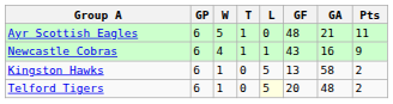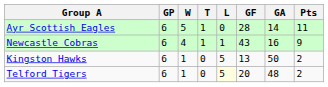 <table class="wikitable">
 <tr>
 <th width="40%">Group A</th>
 <th width="5%">GP</th>
 <th width="5%">W</th>
 <th width="5%">T</th>
 <th width="5%">L</th>
 <th width="7.5%">GF</th>
 <th width="7.5%">GA</th>
 <th width="7.5%">Pts</th>
 </tr>
 <tr bgcolor="#CCFFCC">
 <td><a href='#'>Ayr Scottish Eagles</a></td>
 <td>6</td>
 <td>5</td>
 <td>1</td>
 <td>0</td>
-<td>48</td>
-<td>21</td>
+<td>28</td>
+<td>14</td>
 <td>11</td>
 </tr>
 <tr bgcolor="#CCFFCC">
 <td><a href='#'>Newcastle Cobras</a></td>
 <td>6</td>
 <td>4</td>
 <td>1</td>
 <td>1</td>
 <td>43</td>
 <td>16</td>
 <td>9</td>
 </tr>
 <tr>
 <td><a href='#'>Kingston Hawks</a></td>
 <td>6</td>
 <td>1</td>
 <td>0</td>
 <td>5</td>
 <td>13</td>
-<td>58</td>
+<td>50</td>
 <td>2</td>
 </tr>
 <tr>
 <td><a href='#'>Telford Tigers</a></td>
 <td>6</td>
 <td>1</td>
 <td>0</td>
 <td style="background: lightyellow;">5</td>
 <td>20</td>
 <td>48</td>
 <td>2</td>
 </tr>
 </table>
